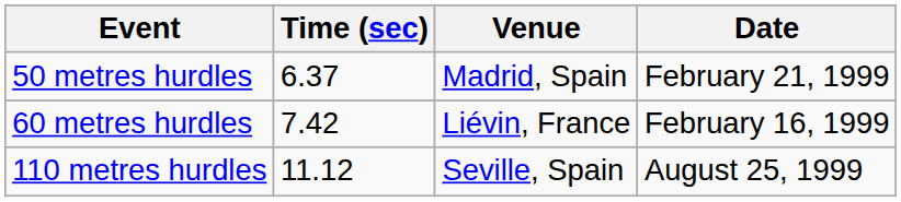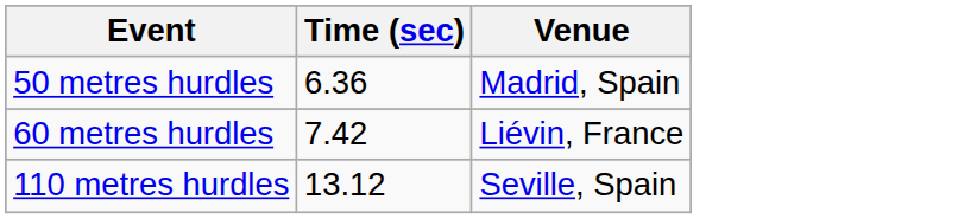 <table class=wikitable>
 <tr>
 <th>Event</th>
 <th>Time (<a href='#'>sec</a>)</th>
 <th>Venue</th>
-<th>Date</th>
 </tr>
 <tr>
 <td><a href='#'>50 metres hurdles</a></td>
-<td>6.37</td>
+<td>6.36</td>
 <td><a href='#'>Madrid</a>, Spain</td>
-<td>February 21, 1999</td>
 </tr>
 <tr>
 <td><a href='#'>60 metres hurdles</a></td>
 <td>7.42</td>
 <td><a href='#'>Liévin</a>, France</td>
-<td>February 16, 1999</td>
 </tr>
 <tr>
 <td><a href='#'>110 metres hurdles</a></td>
-<td>11.12</td>
+<td>13.12</td>
 <td><a href='#'>Seville</a>, Spain</td>
-<td>August 25, 1999</td>
 </tr>
 </table>
